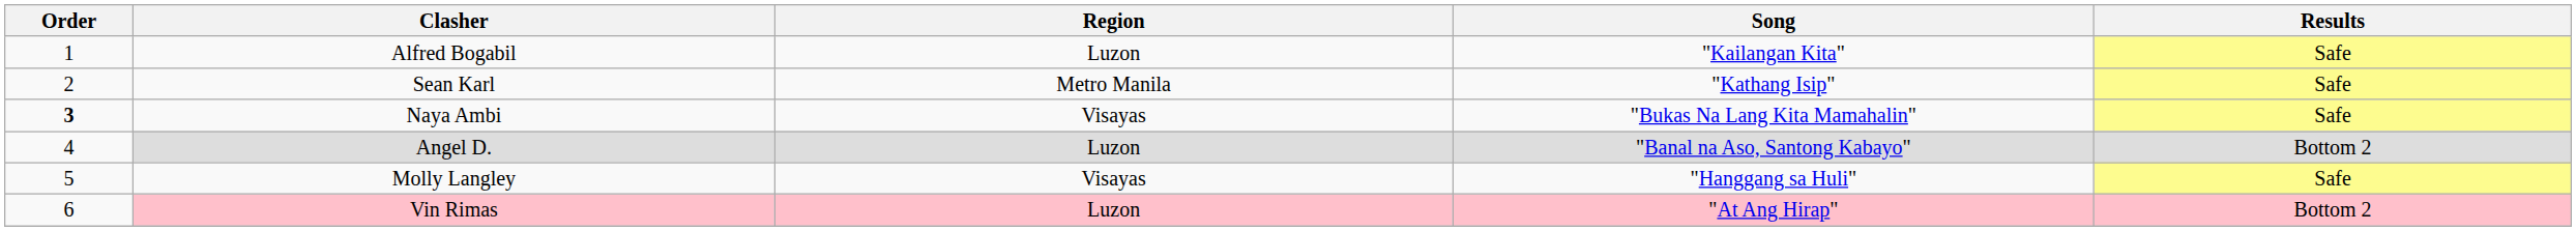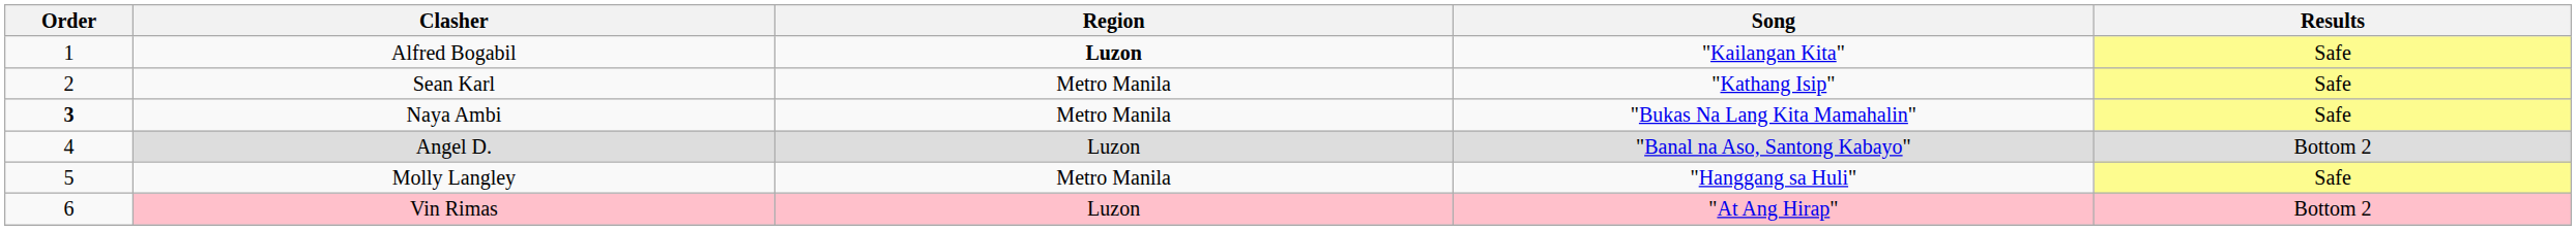 <table class="wikitable" style="text-align:center; line-height:17px; width:100%;">
 <tr>
 <th width="5%">Order</th>
 <th width="25%">Clasher</th>
 <th>Region</th>
 <th width="25%">Song</th>
 <th>Results</th>
 </tr>
 <tr>
 <td>1</td>
 <td>Alfred Bogabil</td>
-<td>Luzon</td>
+<td><strong>Luzon</strong></td>
 <td>"<a href='#'>Kailangan Kita</a>"</td>
 <td style="background:#fdfc8f;">Safe</td>
 </tr>
 <tr>
 <td>2</td>
 <td>Sean Karl</td>
 <td>Metro Manila</td>
 <td>"<a href='#'>Kathang Isip</a>"</td>
 <td style="background:#fdfc8f;">Safe</td>
 </tr>
 <tr>
 <td><strong>3</strong></td>
 <td>Naya Ambi</td>
-<td>Visayas</td>
+<td>Metro Manila</td>
 <td>"<a href='#'>Bukas Na Lang Kita Mamahalin</a>"</td>
 <td style="background:#fdfc8f;">Safe</td>
 </tr>
 <tr>
 <td>4</td>
 <td style="background:#ddd;">Angel D.</td>
 <td style="background:#ddd;">Luzon</td>
 <td style="background:#ddd;">"<a href='#'>Banal na Aso, Santong Kabayo</a>"</td>
 <td style="background:#ddd;">Bottom 2</td>
 </tr>
 <tr>
 <td>5</td>
 <td>Molly Langley</td>
-<td>Visayas</td>
+<td>Metro Manila</td>
 <td>"<a href='#'>Hanggang sa Huli</a>"</td>
 <td style="background:#fdfc8f;">Safe</td>
 </tr>
 <tr>
 <td>6</td>
 <td style="background:pink;">Vin Rimas</td>
 <td style="background:pink;">Luzon</td>
 <td style="background:pink;">"<a href='#'>At Ang Hirap</a>"</td>
 <td style="background:pink;">Bottom 2</td>
 </tr>
 <tr>
 </tr>
 </table>
